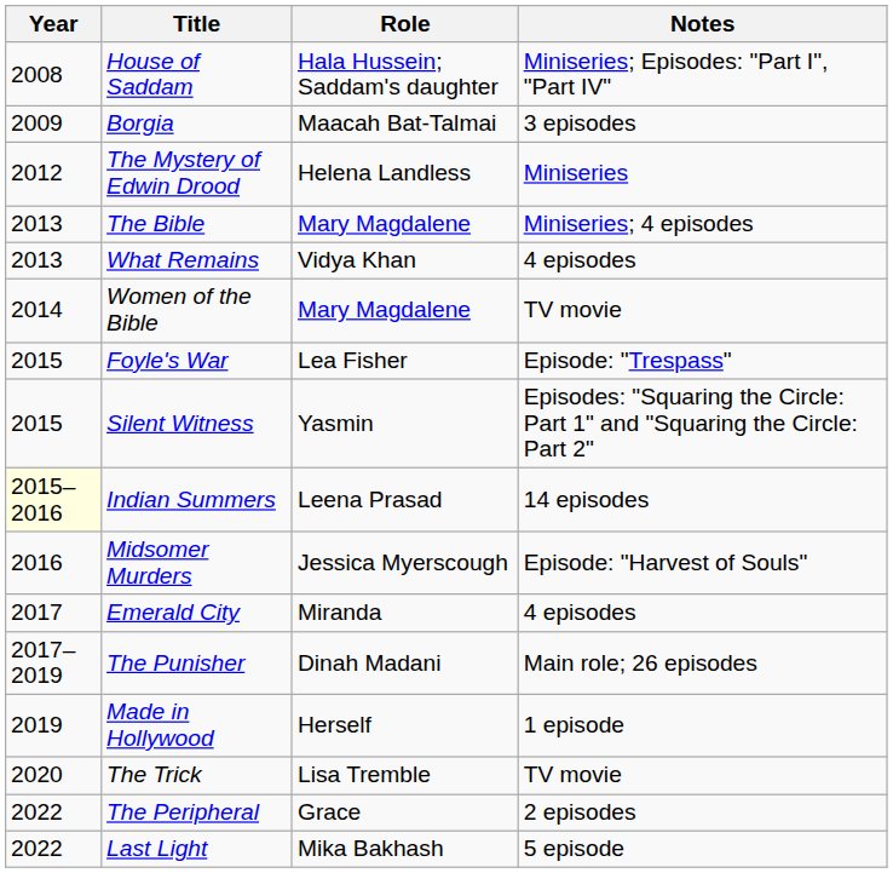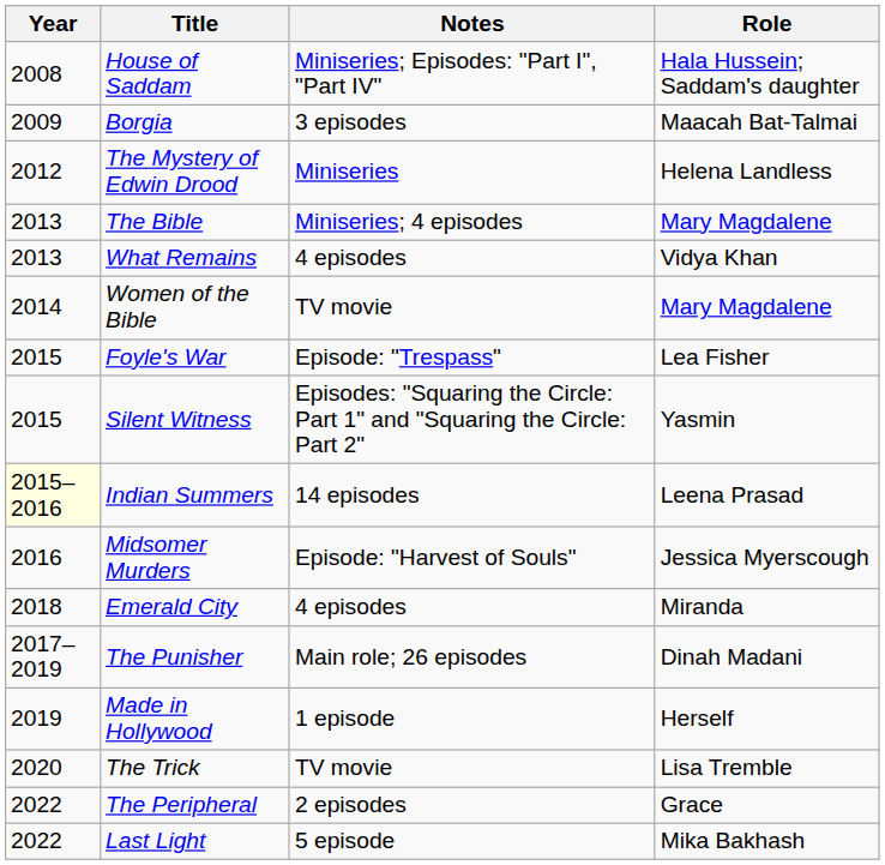 <table class="wikitable sortable">
 <tr>
 <th>Year</th>
 <th>Title</th>
+<th class="unsortable">Notes</th>
 <th>Role</th>
-<th class="unsortable">Notes</th>
 </tr>
 <tr>
 <td>2008</td>
 <td><em><a href='#'>House of Saddam</a></em></td>
+<td><a href='#'>Miniseries</a>; Episodes: "Part I", "Part IV"</td>
 <td><a href='#'>Hala Hussein</a>; Saddam's daughter</td>
-<td><a href='#'>Miniseries</a>; Episodes: "Part I", "Part IV"</td>
 </tr>
 <tr>
 <td>2009</td>
 <td><a href='#'><em>Borgia</em></a></td>
+<td>3 episodes</td>
 <td>Maacah Bat-Talmai</td>
-<td>3 episodes</td>
 </tr>
 <tr>
 <td>2012</td>
 <td><em><a href='#'>The Mystery of Edwin Drood</a></em></td>
+<td><a href='#'>Miniseries</a></td>
 <td>Helena Landless</td>
-<td><a href='#'>Miniseries</a></td>
 </tr>
 <tr>
 <td>2013</td>
 <td><em><a href='#'>The Bible</a></em></td>
+<td><a href='#'>Miniseries</a>; 4 episodes</td>
 <td><a href='#'>Mary Magdalene</a></td>
-<td><a href='#'>Miniseries</a>; 4 episodes</td>
 </tr>
 <tr>
 <td>2013</td>
 <td><em><a href='#'>What Remains</a></em></td>
+<td>4 episodes</td>
 <td>Vidya Khan</td>
-<td>4 episodes</td>
 </tr>
 <tr>
 <td>2014</td>
 <td><em>Women of the Bible</em></td>
+<td>TV movie</td>
 <td><a href='#'>Mary Magdalene</a></td>
-<td>TV movie</td>
 </tr>
 <tr>
 <td>2015</td>
 <td><em><a href='#'>Foyle's War</a></em></td>
+<td>Episode: "<a href='#'>Trespass</a>"</td>
 <td>Lea Fisher</td>
-<td>Episode: "<a href='#'>Trespass</a>"</td>
 </tr>
 <tr>
 <td>2015</td>
 <td><em><a href='#'>Silent Witness</a></em></td>
+<td>Episodes: "Squaring the Circle: Part 1" and "Squaring the Circle: Part 2"</td>
 <td>Yasmin</td>
-<td>Episodes: "Squaring the Circle: Part 1" and "Squaring the Circle: Part 2"</td>
 </tr>
 <tr>
 <td style="background: lightyellow;">2015–2016</td>
 <td><em><a href='#'>Indian Summers</a></em></td>
+<td>14 episodes</td>
 <td>Leena Prasad</td>
-<td>14 episodes</td>
 </tr>
 <tr>
 <td>2016</td>
 <td><em><a href='#'>Midsomer Murders</a></em></td>
+<td>Episode: "Harvest of Souls"</td>
 <td>Jessica Myerscough</td>
-<td>Episode: "Harvest of Souls"</td>
 </tr>
 <tr>
-<td>2017</td>
+<td>2018</td>
 <td><em><a href='#'>Emerald City</a></em></td>
+<td>4 episodes</td>
 <td>Miranda</td>
-<td>4 episodes</td>
 </tr>
 <tr>
 <td>2017–2019</td>
 <td><em><a href='#'>The Punisher</a></em></td>
+<td>Main role; 26 episodes</td>
 <td>Dinah Madani</td>
-<td>Main role; 26 episodes</td>
 </tr>
 <tr>
 <td>2019</td>
 <td><em><a href='#'>Made in Hollywood</a></em></td>
+<td>1 episode</td>
 <td>Herself</td>
-<td>1 episode</td>
 </tr>
 <tr>
 <td>2020</td>
 <td><em>The Trick</em></td>
+<td>TV movie</td>
 <td>Lisa Tremble</td>
-<td>TV movie</td>
 </tr>
 <tr>
 <td>2022</td>
 <td><em><a href='#'>The Peripheral</a></em></td>
+<td>2 episodes</td>
 <td>Grace</td>
-<td>2 episodes</td>
 </tr>
 <tr>
 <td>2022</td>
 <td><em><a href='#'>Last Light</a></em></td>
+<td>5 episode</td>
 <td>Mika Bakhash</td>
-<td>5 episode</td>
 </tr>
 </table>
